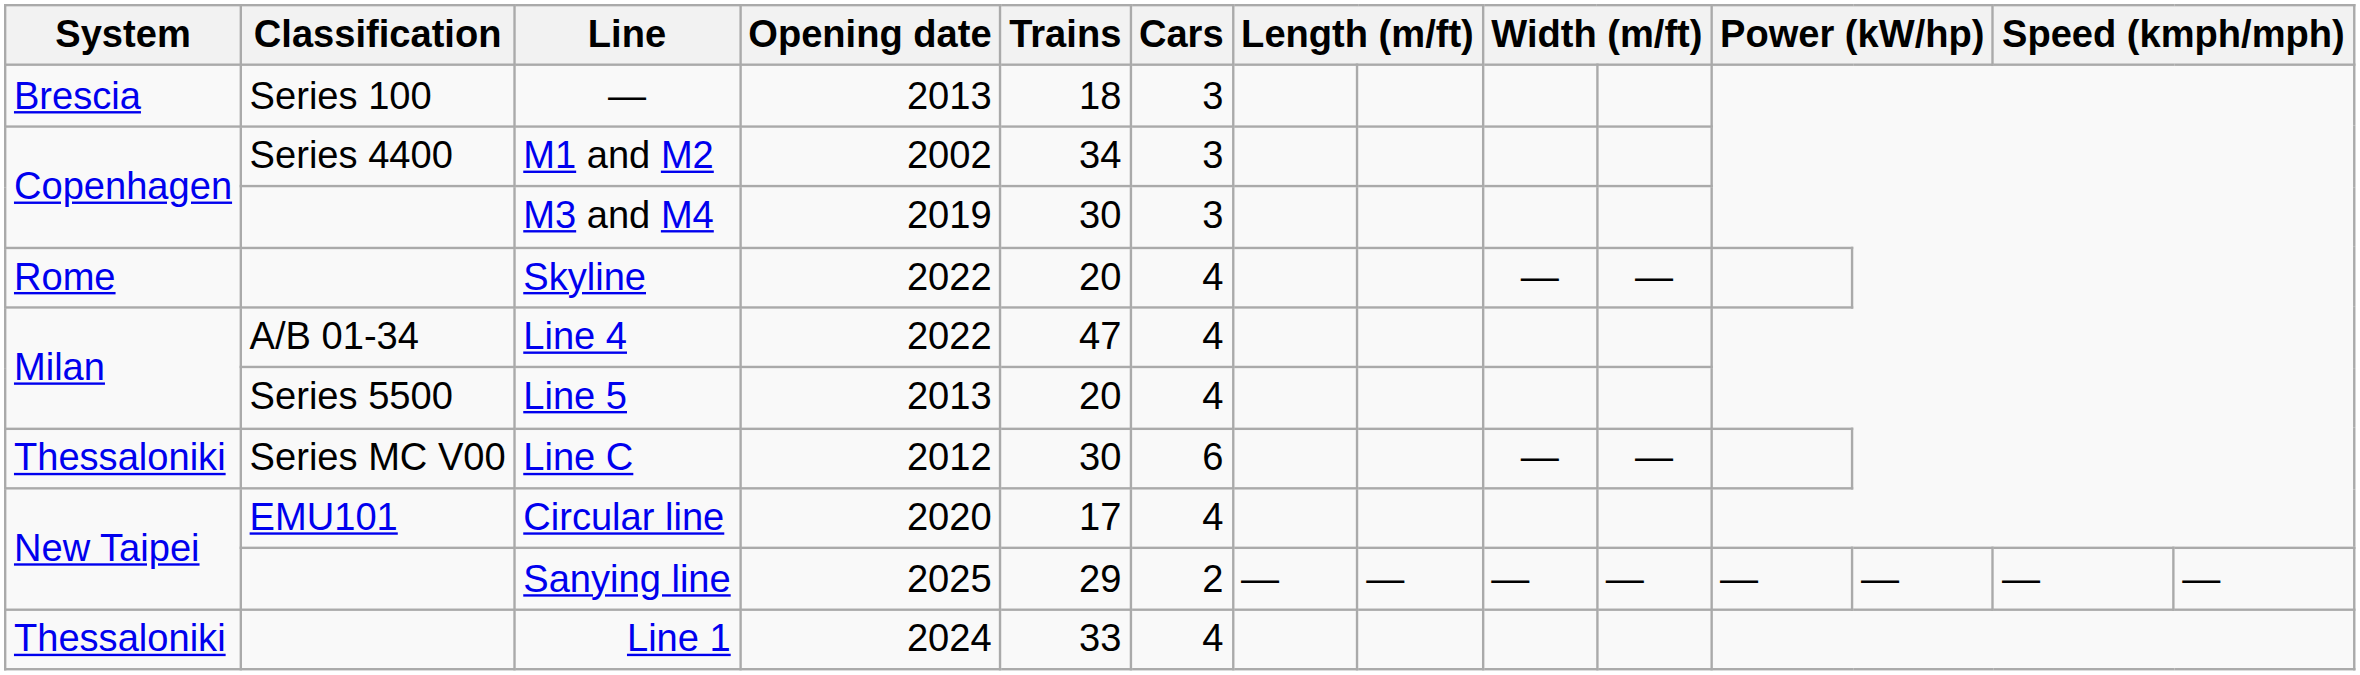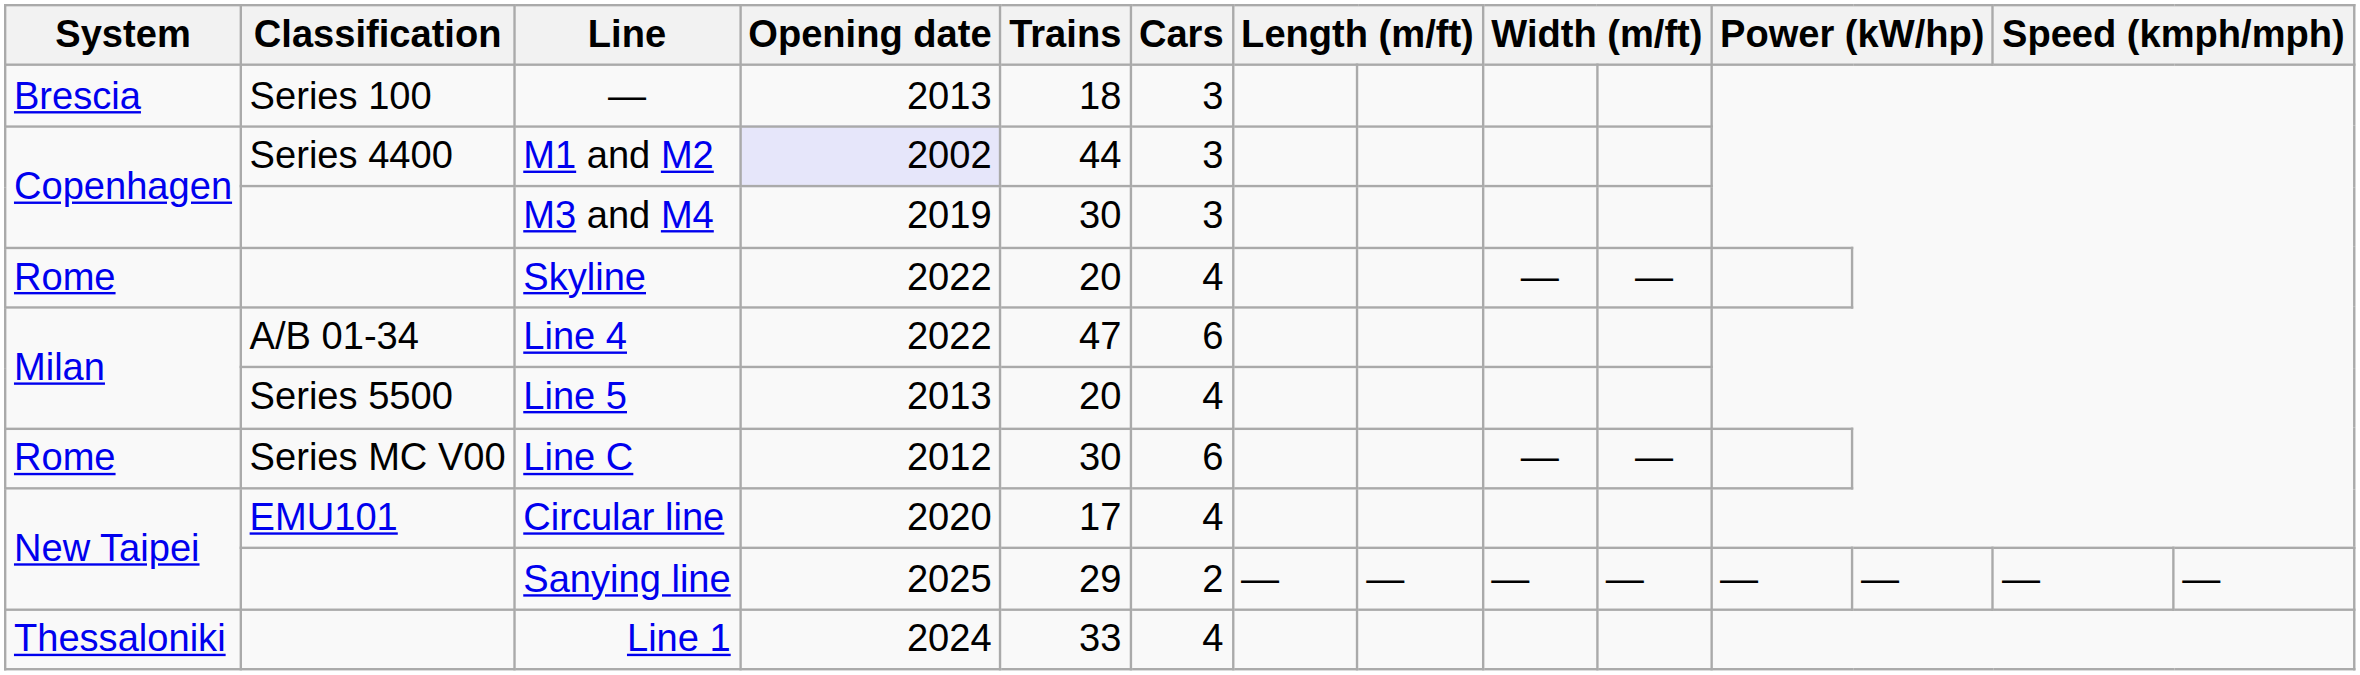 <table class="wikitable">
 <tr>
 <th>System</th>
 <th>Classification</th>
 <th>Line</th>
 <th>Opening date</th>
 <th>Trains</th>
 <th>Cars</th>
 <th colspan=2>Length (m/ft)</th>
 <th colspan=2>Width (m/ft)</th>
 <th colspan=2>Power (kW/hp)</th>
 <th colspan=2>Speed (kmph/mph)</th>
 </tr>
 <tr>
 <td><a href='#'>Brescia</a></td>
 <td>Series 100</td>
 <td align="center">—</td>
 <td align=right>2013</td>
 <td align=right>18</td>
 <td align=right>3</td>
 <td></td>
 <td></td>
 <td></td>
 <td></td>
 </tr>
 <tr>
 <td rowspan="2"><a href='#'>Copenhagen</a></td>
 <td>Series 4400</td>
 <td><a href='#'>M1</a> and <a href='#'>M2</a></td>
-<td align=right>2002</td>
-<td align=right>34</td>
+<td align=right style="background: lavender;">2002</td>
+<td align=right>44</td>
 <td align=right>3</td>
 <td></td>
 <td></td>
 <td></td>
 <td></td>
 </tr>
 <tr>
 <td></td>
 <td><a href='#'>M3</a> and <a href='#'>M4</a></td>
 <td align=right>2019</td>
 <td align="right">30</td>
 <td align="right">3</td>
 <td></td>
 <td></td>
 <td></td>
 <td></td>
 </tr>
 <tr>
 <td><a href='#'>Rome</a></td>
 <td></td>
 <td><a href='#'>Skyline</a></td>
 <td align="right">2022</td>
 <td align="right">20</td>
 <td align=right>4</td>
 <td></td>
 <td></td>
 <td align=center>—</td>
 <td align=center>—</td>
 <td></td>
 </tr>
 <tr>
 <td rowspan="2"><a href='#'>Milan</a></td>
 <td>A/B 01-34</td>
 <td><a href='#'>Line 4</a></td>
 <td align=right>2022</td>
 <td align="right">47</td>
-<td align=right>4</td>
+<td align=right>6</td>
 <td></td>
 <td></td>
 <td></td>
 <td></td>
 </tr>
 <tr>
 <td>Series 5500</td>
 <td><a href='#'>Line 5</a></td>
 <td align=right>2013</td>
 <td align=right>20</td>
 <td align=right>4</td>
 <td></td>
 <td></td>
 <td></td>
 <td></td>
 </tr>
 <tr>
-<td><a href='#'>Thessaloniki</a></td>
+<td><a href='#'>Rome</a></td>
 <td>Series MC V00</td>
 <td><a href='#'>Line C</a></td>
 <td align=right>2012</td>
 <td align=right>30</td>
 <td align=right>6</td>
 <td></td>
 <td></td>
 <td align=center>—</td>
 <td align=center>—</td>
 <td></td>
 </tr>
 <tr>
 <td rowspan="2"><a href='#'>New Taipei</a></td>
 <td><a href='#'>EMU101</a></td>
 <td><a href='#'>Circular line</a></td>
 <td align=right>2020</td>
 <td align="right">17</td>
 <td align=right>4</td>
 <td></td>
 <td></td>
 <td></td>
 <td></td>
 </tr>
 <tr>
 <td></td>
 <td><a href='#'>Sanying line</a></td>
 <td align="right">2025</td>
 <td align="right">29</td>
 <td align="right">2</td>
 <td>—</td>
 <td>—</td>
 <td>—</td>
 <td>—</td>
 <td>—</td>
 <td>—</td>
 <td>—</td>
 <td>—</td>
 </tr>
 <tr>
 <td><a href='#'>Thessaloniki</a></td>
 <td></td>
 <td align="right"><a href='#'>Line 1</a></td>
 <td align="right">2024</td>
 <td align="right">33</td>
 <td align=right>4</td>
 <td></td>
 <td></td>
 <td></td>
 <td></td>
 </tr>
 </table>
